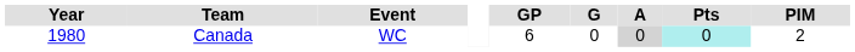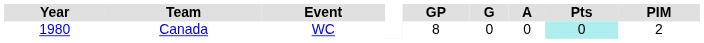 <table border="0" cellpadding="1" cellspacing="0" style="text-align:center; width:50em">
 <tr ALIGN="center" bgcolor="#e0e0e0">
 <th>Year</th>
 <th>Team</th>
 <th>Event</th>
 <th rowspan="99" bgcolor="#ffffff"> </th>
 <th>GP</th>
 <th>G</th>
 <th>A</th>
 <th>Pts</th>
 <th>PIM</th>
 </tr>
 <tr>
 <td><a href='#'>1980</a></td>
 <td><a href='#'>Canada</a></td>
 <td><a href='#'>WC</a></td>
-<td>6</td>
+<td>8</td>
 <td>0</td>
-<td style="background: lightgrey;">0</td>
+<td>0</td>
 <td style="background: paleturquoise;">0</td>
 <td>2</td>
 </tr>
 </table>
